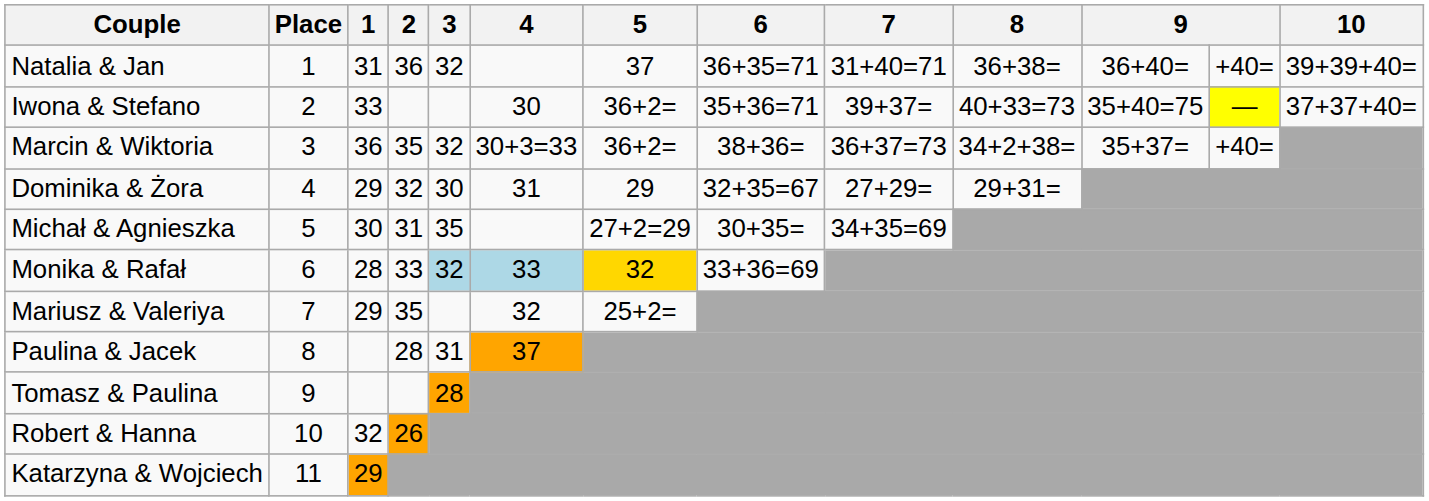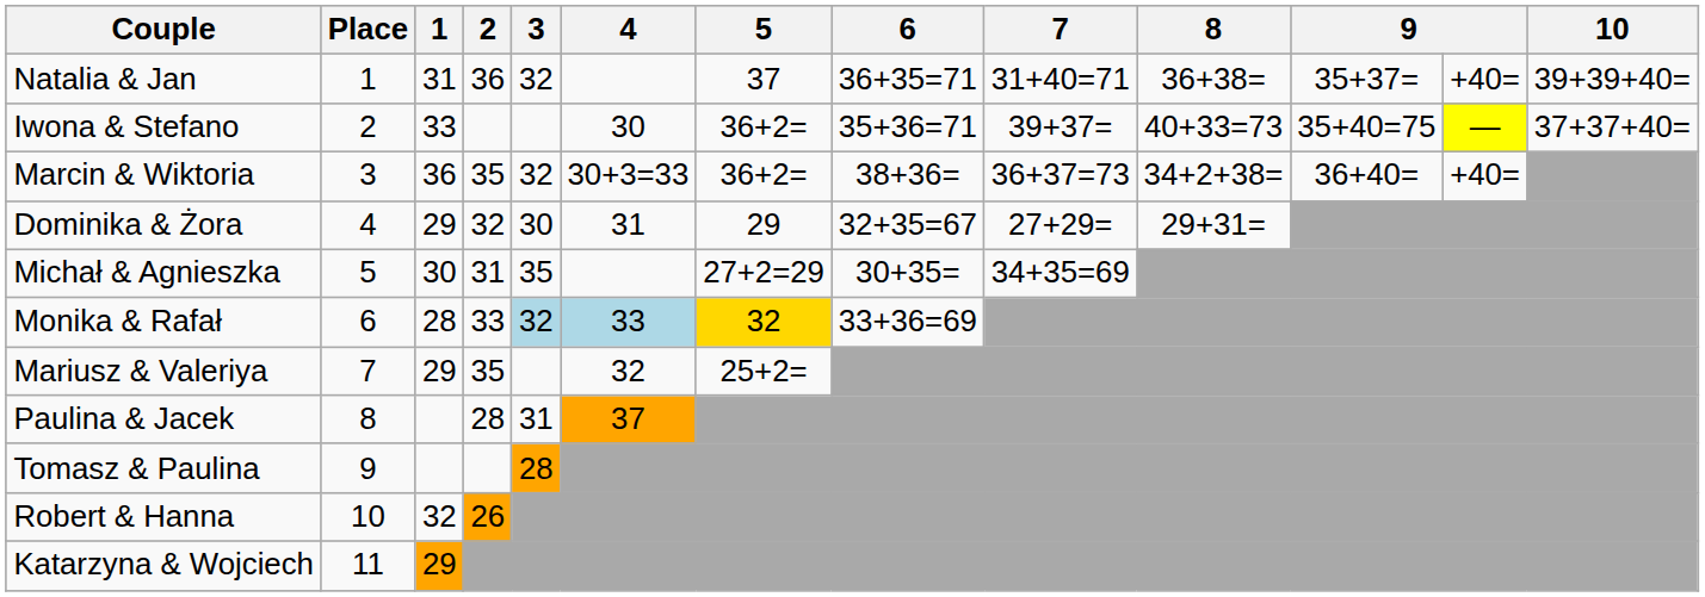 <table class="wikitable sortable" style="margin:auto;text-align:center;">
 <tr>
 <th>Couple</th>
 <th>Place</th>
 <th>1</th>
 <th>2</th>
 <th>3</th>
 <th>4</th>
 <th>5</th>
 <th>6</th>
 <th>7</th>
 <th>8</th>
 <th colspan="2">9</th>
 <th>10</th>
 </tr>
 <tr>
 <td style="text-align:left;">Natalia & Jan</td>
 <td>1</td>
 <td>31</td>
 <td>36</td>
 <td>32</td>
 <td></td>
 <td>37</td>
 <td> 36+35=71</td>
 <td> 31+40=71</td>
 <td>36+38=</td>
-<td> 36+40=</td>
+<td> 35+37=</td>
 <td>+40=</td>
 <td>39+39+40=</td>
 </tr>
 <tr>
 <td style="text-align:left;">Iwona & Stefano</td>
 <td>2</td>
 <td>33</td>
 <td></td>
 <td></td>
 <td>30</td>
 <td> 36+2=</td>
 <td> 35+36=71</td>
 <td> 39+37=</td>
 <td> 40+33=73</td>
 <td>35+40=75</td>
 <td style="background:yellow;"><div> —</div></td>
 <td>37+37+40=</td>
 </tr>
 <tr>
 <td style="text-align:left;">Marcin & Wiktoria</td>
 <td>3</td>
 <td>36</td>
 <td>35</td>
 <td>32</td>
 <td> 30+3=33</td>
 <td>36+2=</td>
 <td> 38+36=</td>
 <td> 36+37=73</td>
 <td> 34+2+38=</td>
-<td> 35+37=</td>
+<td> 36+40=</td>
 <td>+40=</td>
 <td style="background:darkgrey;"></td>
 </tr>
 <tr>
 <td style="text-align:left;">Dominika & Żora</td>
 <td>4</td>
 <td>29</td>
 <td>32</td>
 <td>30</td>
 <td>31</td>
 <td> 29</td>
 <td>32+35=67</td>
 <td>27+29=</td>
 <td>29+31=</td>
 <td style="background:darkgrey;" colspan="3"></td>
 </tr>
 <tr>
 <td style="text-align:left;">Michał & Agnieszka</td>
 <td>5</td>
 <td>30</td>
 <td>31</td>
 <td>35</td>
 <td></td>
 <td> 27+2=29</td>
 <td> 30+35=</td>
 <td>34+35=69</td>
 <td style="background:darkgrey;" colspan="4"></td>
 </tr>
 <tr>
 <td style="text-align:left;">Monika & Rafał</td>
 <td>6</td>
 <td>28</td>
 <td>33</td>
 <td style="background:lightblue;">32</td>
 <td style="background:lightblue;">33</td>
 <td style="background: gold;">32</td>
 <td>33+36=69</td>
 <td style="background:darkgrey;" colspan="5"></td>
 </tr>
 <tr>
 <td style="text-align:left;">Mariusz & Valeriya</td>
 <td>7</td>
 <td>29</td>
 <td>35</td>
 <td></td>
 <td>32</td>
 <td>25+2=</td>
 <td style="background:darkgrey;" colspan="6"></td>
 </tr>
 <tr>
 <td style="text-align:left;">Paulina & Jacek</td>
 <td>8</td>
 <td></td>
 <td>28</td>
 <td>31</td>
 <td style="background:orange;">37</td>
 <td style="background:darkgrey;" colspan="7"></td>
 </tr>
 <tr>
 <td style="text-align:left;">Tomasz & Paulina</td>
 <td>9</td>
 <td></td>
 <td></td>
 <td style="background:orange;">28</td>
 <td style="background:darkgrey;" colspan="8"></td>
 </tr>
 <tr>
 <td style="text-align:left;">Robert & Hanna</td>
 <td>10</td>
 <td>32</td>
 <td style="background:orange;">26</td>
 <td style="background:darkgrey;" colspan="9"></td>
 </tr>
 <tr>
 <td style="text-align:left;">Katarzyna & Wojciech</td>
 <td>11</td>
 <td style="background:orange;">29</td>
 <td style="background:darkgrey;" colspan="10"></td>
 </tr>
 </table>
